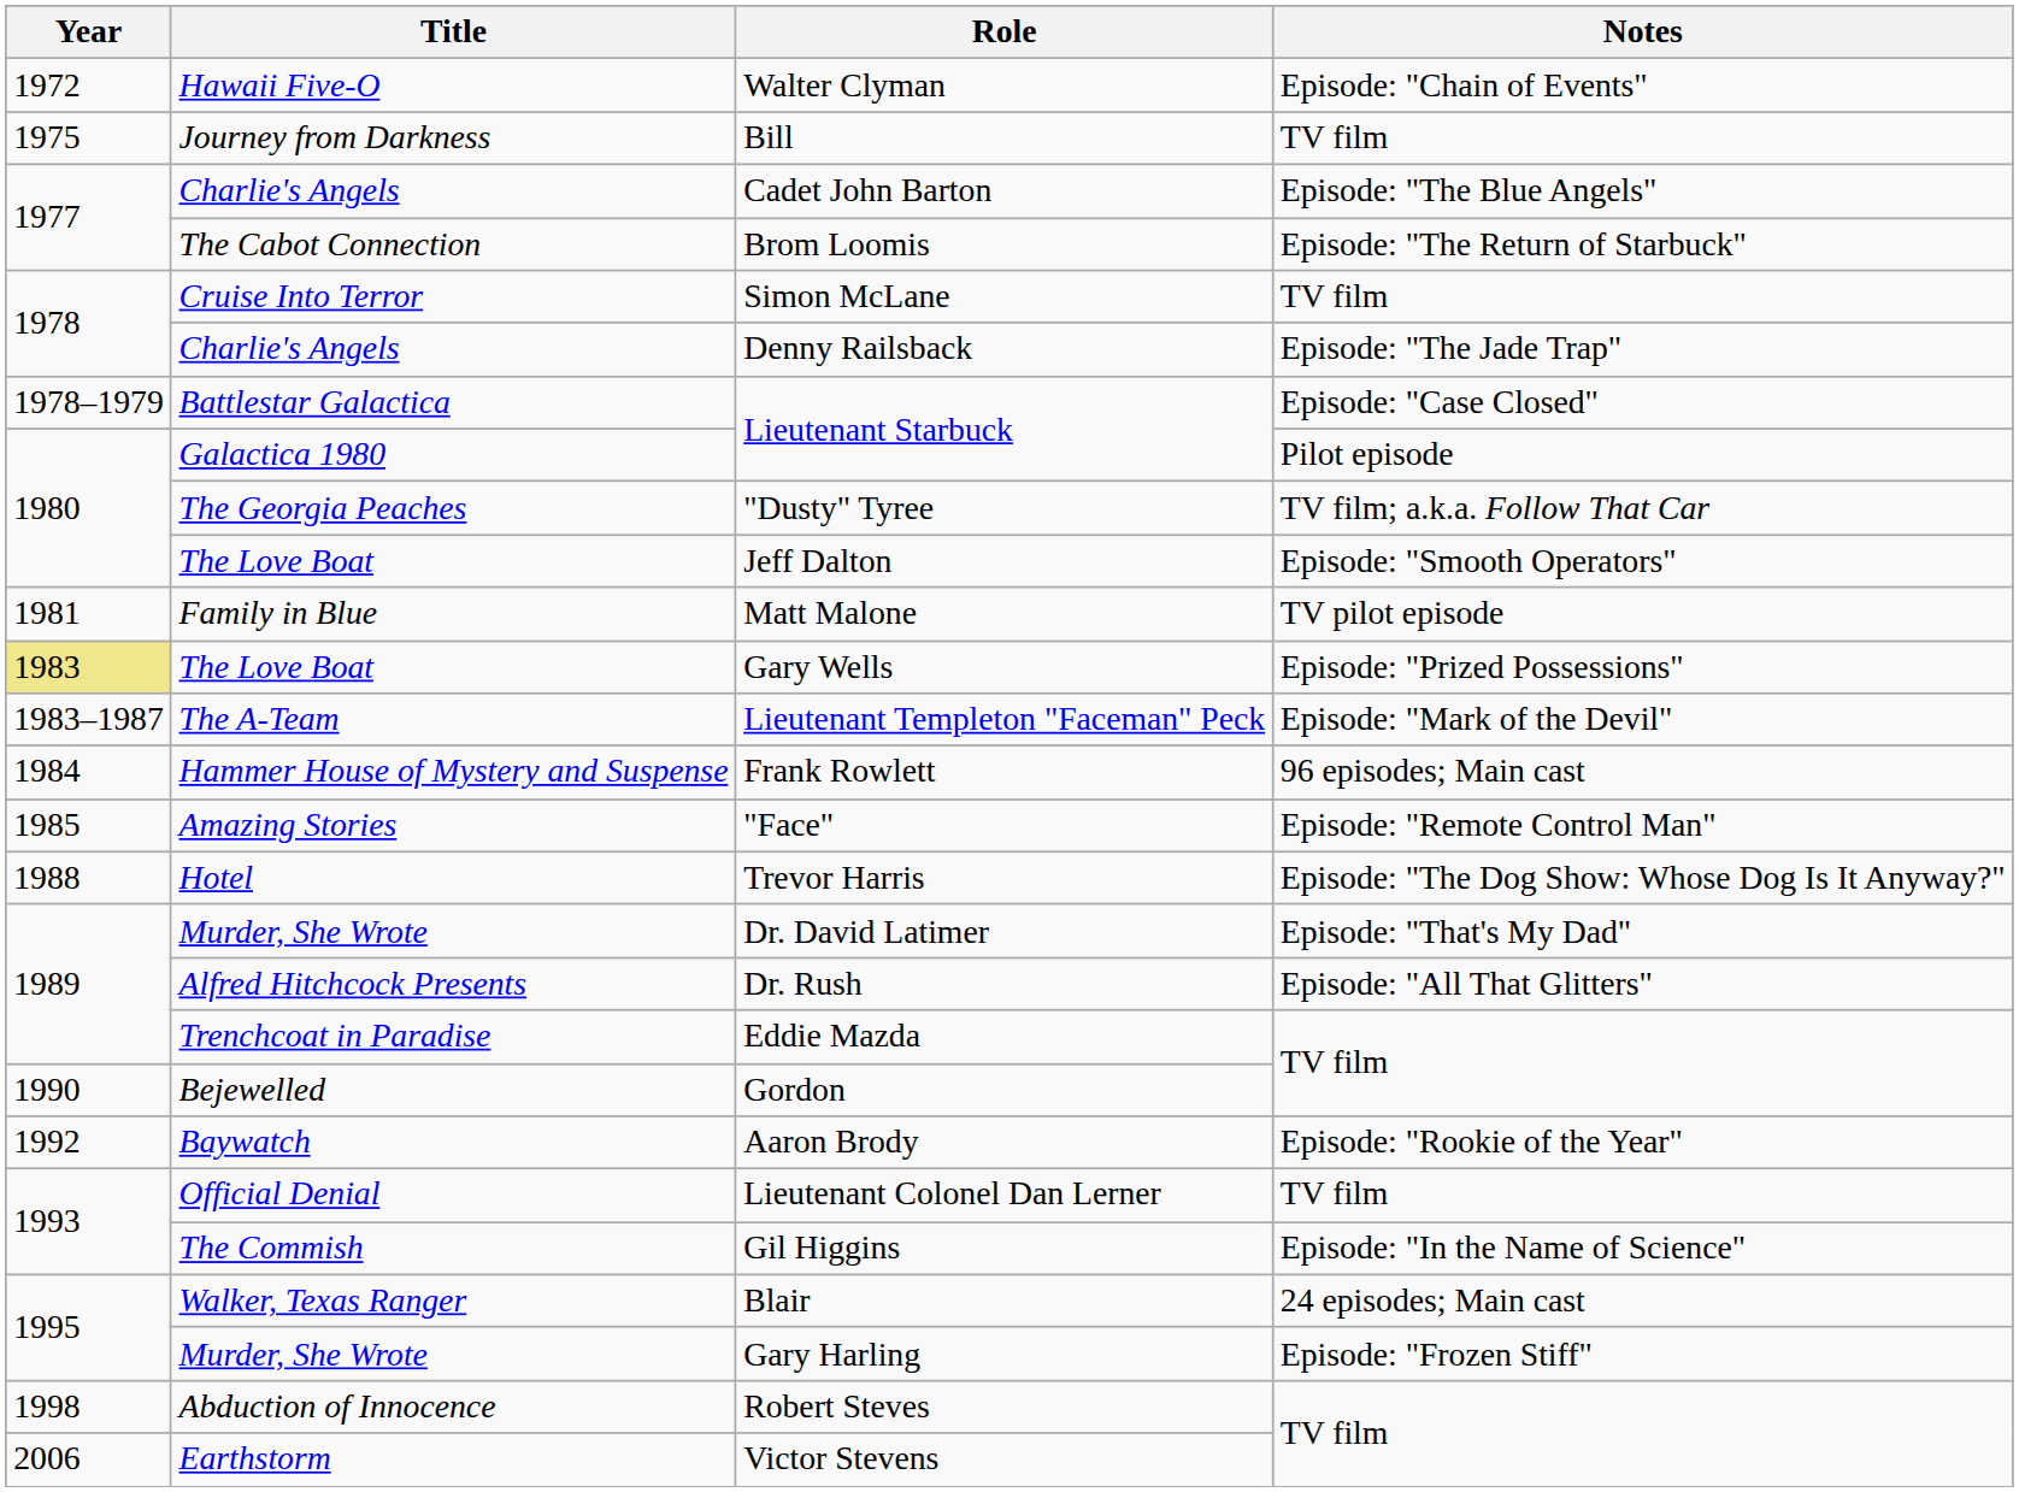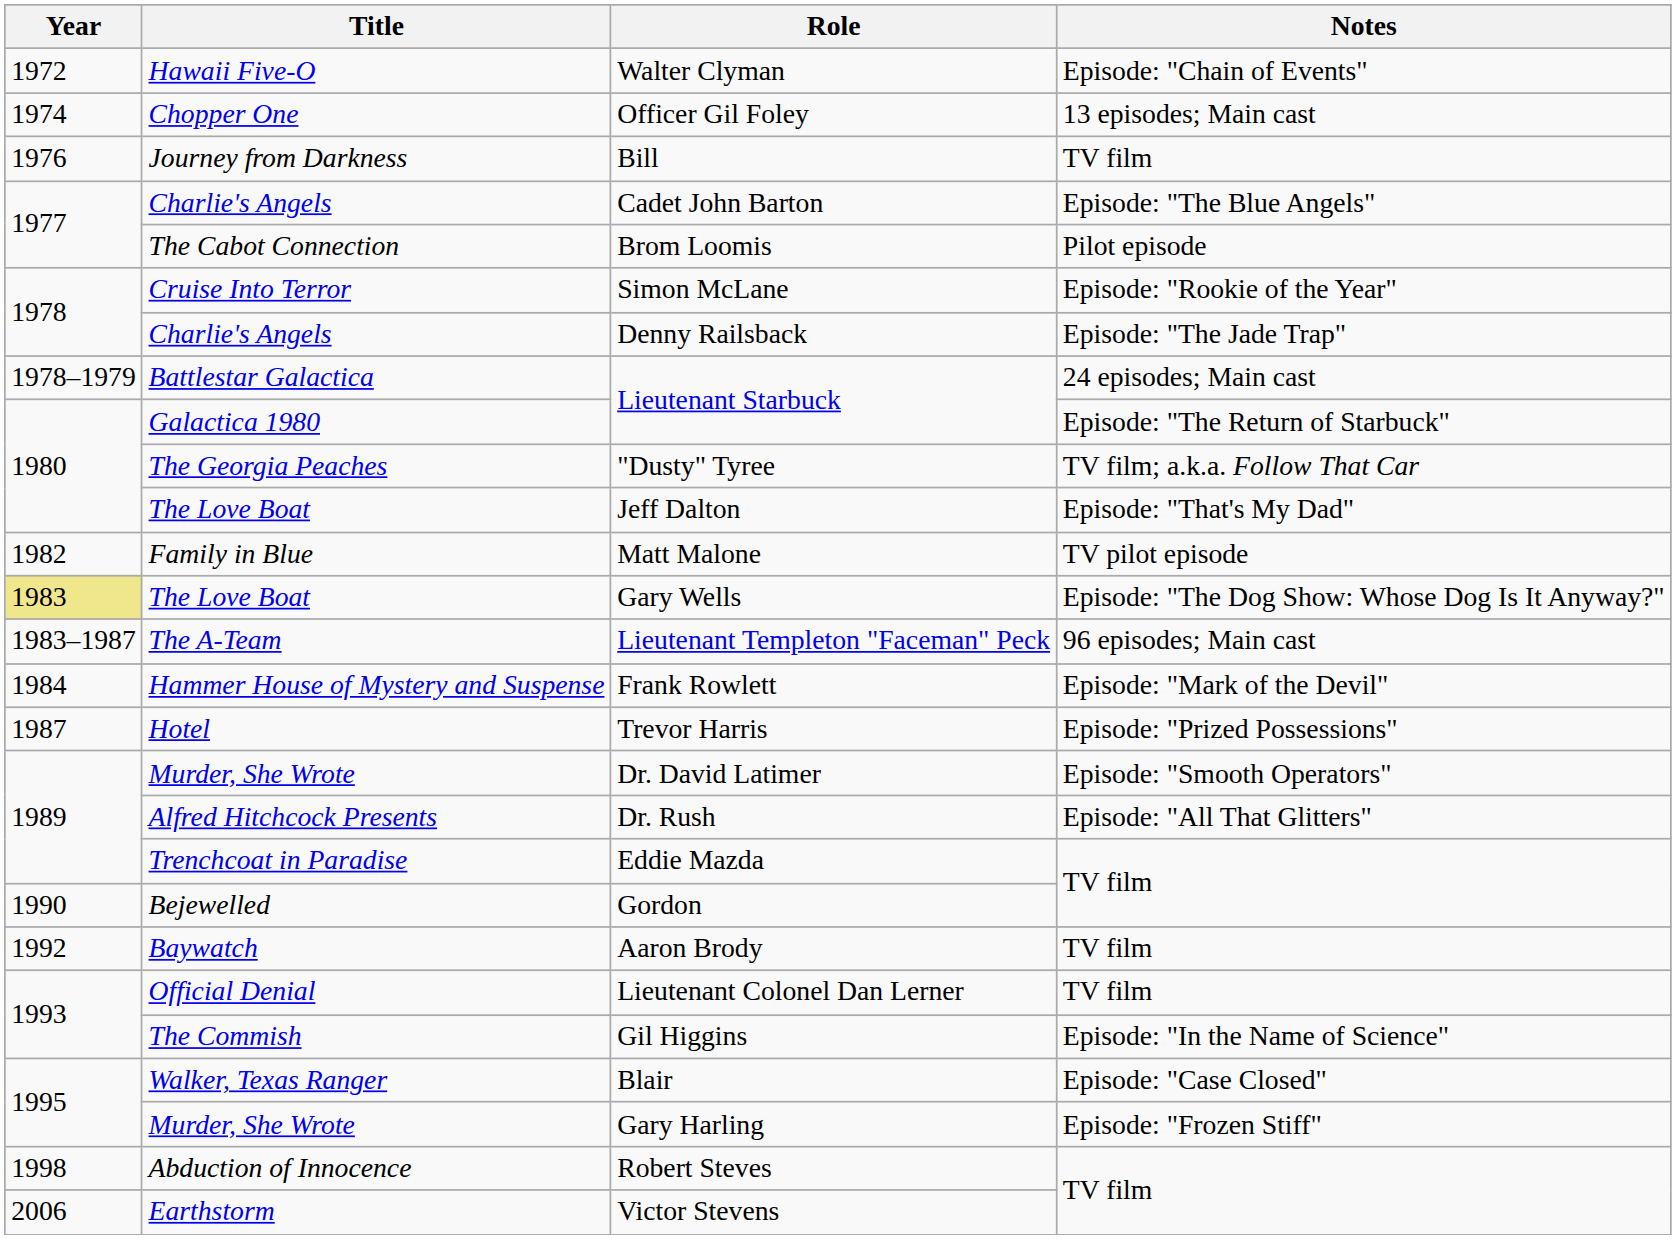 <table class="wikitable">
 <tr>
 <th>Year</th>
 <th>Title</th>
 <th>Role</th>
 <th>Notes</th>
 </tr>
 <tr>
 <td>1972</td>
 <td><em><a href='#'>Hawaii Five-O</a></em></td>
 <td>Walter Clyman</td>
 <td>Episode: "Chain of Events"</td>
 </tr>
 <tr>
-<td>1975</td>
+<td>1974</td>
+<td><em><a href='#'>Chopper One</a></em></td>
+<td>Officer Gil Foley</td>
+<td>13 episodes; Main cast</td>
+</tr>
+<tr>
+<td>1976</td>
 <td><em>Journey from Darkness</em></td>
 <td>Bill</td>
 <td>TV film</td>
 </tr>
 <tr>
 <td rowspan="2">1977</td>
 <td><em><a href='#'>Charlie's Angels</a></em></td>
 <td>Cadet John Barton</td>
 <td>Episode: "The Blue Angels"</td>
 </tr>
 <tr>
 <td><em>The Cabot Connection</em></td>
 <td>Brom Loomis</td>
-<td>Episode: "The Return of Starbuck"</td>
+<td>Pilot episode</td>
 </tr>
 <tr>
 <td rowspan="2">1978</td>
 <td><em><a href='#'>Cruise Into Terror</a></em></td>
 <td>Simon McLane</td>
-<td>TV film</td>
+<td>Episode: "Rookie of the Year"</td>
 </tr>
 <tr>
 <td><em><a href='#'>Charlie's Angels</a></em></td>
 <td>Denny Railsback</td>
 <td>Episode: "The Jade Trap"</td>
 </tr>
 <tr>
 <td>1978–1979</td>
 <td><em><a href='#'>Battlestar Galactica</a></em></td>
 <td rowspan="2"><a href='#'>Lieutenant Starbuck</a></td>
-<td>Episode: "Case Closed"</td>
+<td>24 episodes; Main cast</td>
 </tr>
 <tr>
 <td rowspan="3">1980</td>
 <td><em><a href='#'>Galactica 1980</a></em></td>
-<td>Pilot episode</td>
+<td>Episode: "The Return of Starbuck"</td>
 </tr>
 <tr>
 <td><em><a href='#'>The Georgia Peaches</a></em></td>
 <td>"Dusty" Tyree</td>
 <td>TV film; a.k.a. <em>Follow That Car</em></td>
 </tr>
 <tr>
 <td><em><a href='#'>The Love Boat</a></em></td>
 <td>Jeff Dalton</td>
-<td>Episode: "Smooth Operators"</td>
+<td>Episode: "That's My Dad"</td>
 </tr>
 <tr>
-<td>1981</td>
+<td>1982</td>
 <td><em>Family in Blue</em></td>
 <td>Matt Malone</td>
 <td>TV pilot episode</td>
 </tr>
 <tr>
 <td style="background: khaki;">1983</td>
 <td><em><a href='#'>The Love Boat</a></em></td>
 <td>Gary Wells</td>
-<td>Episode: "Prized Possessions"</td>
+<td>Episode: "The Dog Show: Whose Dog Is It Anyway?"</td>
 </tr>
 <tr>
 <td>1983–1987</td>
 <td><em><a href='#'>The A-Team</a></em></td>
 <td><a href='#'>Lieutenant Templeton "Faceman" Peck</a></td>
-<td>Episode: "Mark of the Devil"</td>
+<td>96 episodes; Main cast</td>
 </tr>
 <tr>
 <td>1984</td>
 <td><em><a href='#'>Hammer House of Mystery and Suspense</a></em></td>
 <td>Frank Rowlett</td>
-<td>96 episodes; Main cast</td>
+<td>Episode: "Mark of the Devil"</td>
 </tr>
 <tr>
-<td>1985</td>
-<td><em><a href='#'>Amazing Stories</a></em></td>
-<td>"Face"</td>
-<td>Episode: "Remote Control Man"</td>
-</tr>
-<tr>
-<td>1988</td>
+<td>1987</td>
 <td><em><a href='#'>Hotel</a></em></td>
 <td>Trevor Harris</td>
-<td>Episode: "The Dog Show: Whose Dog Is It Anyway?"</td>
+<td>Episode: "Prized Possessions"</td>
 </tr>
 <tr>
 <td rowspan="3">1989</td>
 <td><em><a href='#'>Murder, She Wrote</a></em></td>
 <td>Dr. David Latimer</td>
-<td>Episode: "That's My Dad"</td>
+<td>Episode: "Smooth Operators"</td>
 </tr>
 <tr>
 <td><em><a href='#'>Alfred Hitchcock Presents</a></em></td>
 <td>Dr. Rush</td>
 <td>Episode: "All That Glitters"</td>
 </tr>
 <tr>
 <td><em><a href='#'>Trenchcoat in Paradise</a></em></td>
 <td>Eddie Mazda</td>
 <td rowspan="2">TV film</td>
 </tr>
 <tr>
 <td>1990</td>
 <td><em>Bejewelled</em></td>
 <td>Gordon</td>
 </tr>
 <tr>
 <td>1992</td>
 <td><em><a href='#'>Baywatch</a></em></td>
 <td>Aaron Brody</td>
-<td>Episode: "Rookie of the Year"</td>
+<td>TV film</td>
 </tr>
 <tr>
 <td rowspan="2">1993</td>
 <td><em><a href='#'>Official Denial</a></em></td>
 <td>Lieutenant Colonel Dan Lerner</td>
 <td>TV film</td>
 </tr>
 <tr>
 <td><em><a href='#'>The Commish</a></em></td>
 <td>Gil Higgins</td>
 <td>Episode: "In the Name of Science"</td>
 </tr>
 <tr>
 <td rowspan="2">1995</td>
 <td><em><a href='#'>Walker, Texas Ranger</a></em></td>
 <td>Blair</td>
-<td>24 episodes; Main cast</td>
+<td>Episode: "Case Closed"</td>
 </tr>
 <tr>
 <td><em><a href='#'>Murder, She Wrote</a></em></td>
 <td>Gary Harling</td>
 <td>Episode: "Frozen Stiff"</td>
 </tr>
 <tr>
 <td>1998</td>
 <td><em>Abduction of Innocence</em></td>
 <td>Robert Steves</td>
 <td rowspan="2">TV film</td>
 </tr>
 <tr>
 <td>2006</td>
 <td><em><a href='#'>Earthstorm</a></em></td>
 <td>Victor Stevens</td>
 </tr>
 </table>
